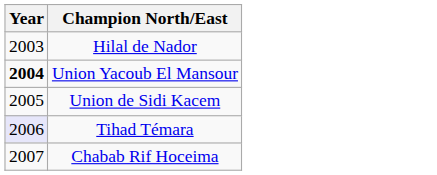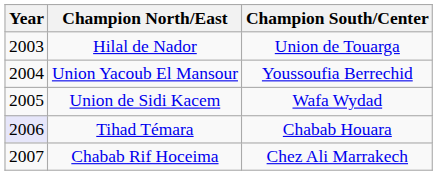 <table class="wikitable" style="text-align:center;margin-left:1em;float:center">
 <tr>
 <th>Year</th>
 <th>Champion North/East</th>
+<th>Champion South/Center</th>
 </tr>
 <tr>
 <td>2003</td>
 <td><a href='#'>Hilal de Nador</a></td>
+<td><a href='#'>Union de Touarga</a></td>
 </tr>
 <tr>
-<td><strong>2004</strong></td>
+<td>2004</td>
 <td><a href='#'>Union Yacoub El Mansour</a></td>
+<td><a href='#'>Youssoufia Berrechid</a></td>
 </tr>
 <tr>
 <td>2005</td>
 <td><a href='#'>Union de Sidi Kacem</a></td>
+<td><a href='#'>Wafa Wydad</a></td>
 </tr>
 <tr>
 <td style="background: lavender;">2006</td>
 <td><a href='#'>Tihad Témara</a></td>
+<td><a href='#'>Chabab Houara</a></td>
 </tr>
 <tr>
 <td>2007</td>
 <td><a href='#'>Chabab Rif Hoceima</a></td>
+<td><a href='#'>Chez Ali Marrakech</a></td>
 </tr>
 </table>
